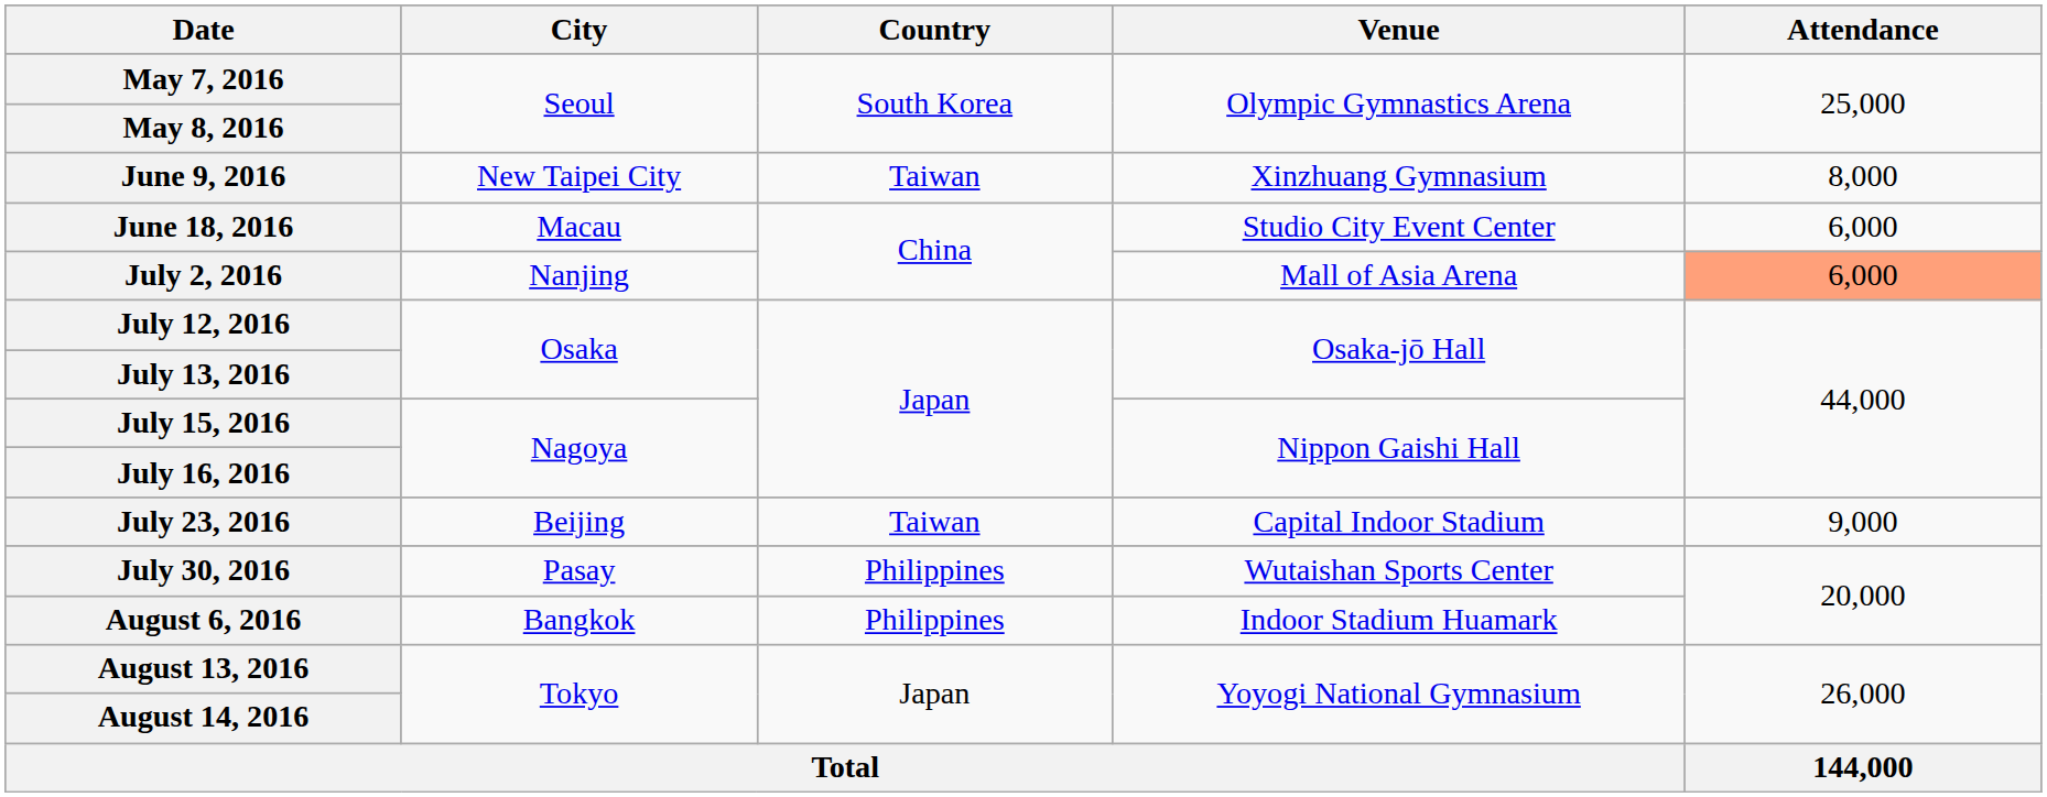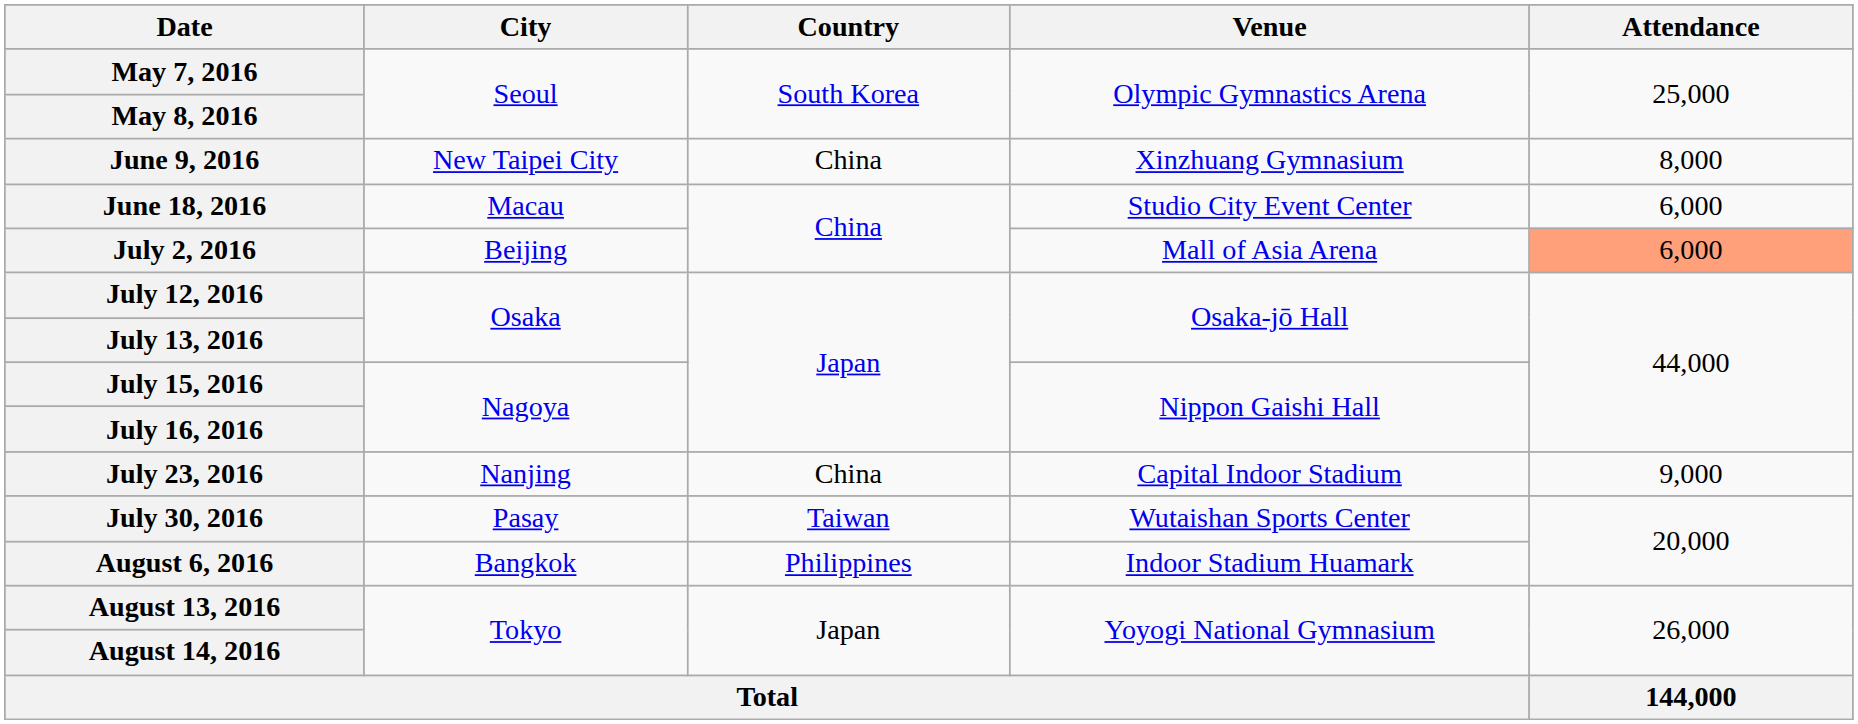 <table class="wikitable plainrowheaders" style="text-align:center;">
 <tr>
 <th scope="col" style="width:12.3em;">Date</th>
 <th scope="col" style="width:11em;">City</th>
 <th scope="col" style="width:11em;">Country</th>
 <th scope="col" style="width:18em;">Venue</th>
 <th scope="col" style="width:11em;">Attendance</th>
 </tr>
 <tr>
 <th scope="row" style="text-align:center;">May 7, 2016</th>
 <td rowspan="2"><a href='#'>Seoul</a></td>
 <td rowspan="2"><a href='#'>South Korea</a></td>
 <td rowspan="2"><a href='#'>Olympic Gymnastics Arena</a></td>
 <td rowspan="2">25,000</td>
 </tr>
 <tr>
 <th scope="row" style="text-align:center;">May 8, 2016</th>
 </tr>
 <tr>
 <th scope="row" style="text-align:center;">June 9, 2016</th>
 <td><a href='#'>New Taipei City</a></td>
-<td><a href='#'>Taiwan</a></td>
+<td>China</td>
 <td><a href='#'>Xinzhuang Gymnasium</a></td>
 <td>8,000</td>
 </tr>
 <tr>
 <th scope="row" style="text-align:center;">June 18, 2016</th>
 <td><a href='#'>Macau</a></td>
 <td rowspan="2"><a href='#'>China</a></td>
 <td><a href='#'>Studio City Event Center</a></td>
 <td>6,000</td>
 </tr>
 <tr>
 <th scope="row" style="text-align:center;">July 2, 2016</th>
-<td><a href='#'>Nanjing</a></td>
+<td><a href='#'>Beijing</a></td>
 <td><a href='#'>Mall of Asia Arena</a></td>
 <td style="background: lightsalmon;">6,000</td>
 </tr>
 <tr>
 <th scope="row" style="text-align:center;">July 12, 2016</th>
 <td rowspan="2"><a href='#'>Osaka</a></td>
 <td rowspan="4"><a href='#'>Japan</a></td>
 <td rowspan="2"><a href='#'>Osaka-jō Hall</a></td>
 <td rowspan="4">44,000</td>
 </tr>
 <tr>
 <th scope="row" style="text-align:center;">July 13, 2016</th>
 </tr>
 <tr>
 <th scope="row" style="text-align:center;">July 15, 2016</th>
 <td rowspan="2"><a href='#'>Nagoya</a></td>
 <td rowspan="2"><a href='#'>Nippon Gaishi Hall</a></td>
 </tr>
 <tr>
 <th scope="row" style="text-align:center;">July 16, 2016</th>
 </tr>
 <tr>
 <th scope="row" style="text-align:center;">July 23, 2016</th>
-<td><a href='#'>Beijing</a></td>
-<td><a href='#'>Taiwan</a></td>
+<td><a href='#'>Nanjing</a></td>
+<td>China</td>
 <td><a href='#'>Capital Indoor Stadium</a></td>
 <td>9,000</td>
 </tr>
 <tr>
 <th scope="row" style="text-align:center;">July 30, 2016</th>
 <td><a href='#'>Pasay</a></td>
-<td><a href='#'>Philippines</a></td>
+<td><a href='#'>Taiwan</a></td>
 <td><a href='#'>Wutaishan Sports Center</a></td>
 <td rowspan="2">20,000</td>
 </tr>
 <tr>
 <th scope="row" style="text-align:center;">August 6, 2016</th>
 <td><a href='#'>Bangkok</a></td>
 <td><a href='#'>Philippines</a></td>
 <td><a href='#'>Indoor Stadium Huamark</a></td>
 </tr>
 <tr>
 <th scope="row" style="text-align:center;">August 13, 2016</th>
 <td rowspan="2"><a href='#'>Tokyo</a></td>
 <td rowspan="2">Japan</td>
 <td rowspan="2"><a href='#'>Yoyogi National Gymnasium</a></td>
 <td rowspan="2">26,000</td>
 </tr>
 <tr>
 <th scope="row" style="text-align:center;">August 14, 2016</th>
 </tr>
 <tr>
 <th colspan="4"><strong>Total</strong></th>
 <th><strong>144,000</strong></th>
 </tr>
 </table>
